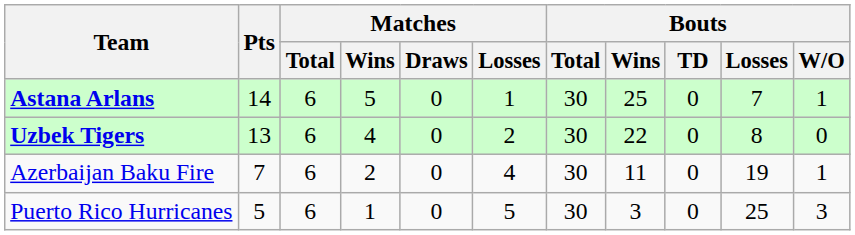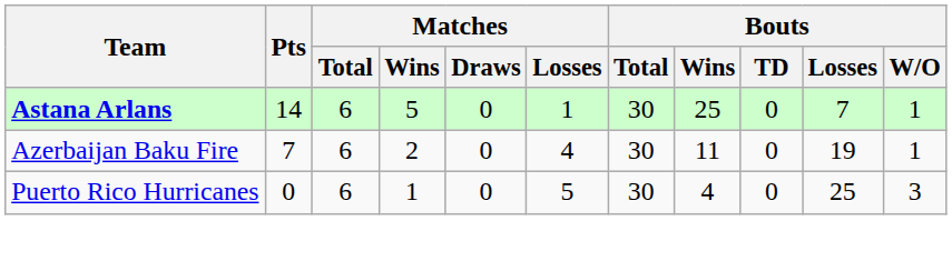 <table class="wikitable" style="text-align:center;">
 <tr>
 <th rowspan=2>Team</th>
 <th rowspan=2>Pts</th>
 <th colspan=4>Matches</th>
 <th colspan=5>Bouts</th>
 </tr>
 <tr style="font-size:95%">
 <th width=20>Total</th>
 <th width=30>Wins</th>
 <th width=30>Draws</th>
 <th width=30>Losses</th>
 <th width=20>Total</th>
 <th width=30>Wins</th>
 <th width=30>TD</th>
 <th width=30>Losses</th>
 <th>W/O</th>
 </tr>
 <tr bgcolor="#ccffcc">
 <td align=left> <strong><a href='#'>Astana Arlans</a></strong></td>
 <td>14</td>
 <td>6</td>
 <td>5</td>
 <td>0</td>
 <td>1</td>
 <td>30</td>
 <td>25</td>
 <td>0</td>
 <td>7</td>
 <td>1</td>
 </tr>
-<tr bgcolor="#ccffcc">
-<td align=left> <strong><a href='#'>Uzbek Tigers</a></strong></td>
-<td>13</td>
-<td>6</td>
-<td>4</td>
-<td>0</td>
-<td>2</td>
-<td>30</td>
-<td>22</td>
-<td>0</td>
-<td>8</td>
-<td>0</td>
-</tr>
 <tr>
 <td align=left> <a href='#'>Azerbaijan Baku Fire</a></td>
 <td>7</td>
 <td>6</td>
 <td>2</td>
 <td>0</td>
 <td>4</td>
 <td>30</td>
 <td>11</td>
 <td>0</td>
 <td>19</td>
 <td>1</td>
 </tr>
 <tr>
 <td align=left> <a href='#'>Puerto Rico Hurricanes</a></td>
-<td>5</td>
+<td>0</td>
 <td>6</td>
 <td>1</td>
 <td>0</td>
 <td>5</td>
 <td>30</td>
-<td>3</td>
+<td>4</td>
 <td>0</td>
 <td>25</td>
 <td>3</td>
 </tr>
 </table>
